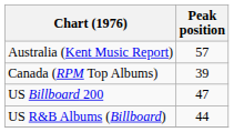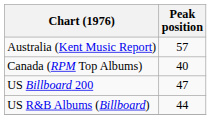 <table class="wikitable sortable">
 <tr>
 <th>Chart (1976)</th>
 <th>Peak<br>position</th>
 </tr>
 <tr>
 <td>Australia (<a href='#'>Kent Music Report</a>)</td>
 <td align="center">57</td>
 </tr>
 <tr>
 <td>Canada (<em><a href='#'>RPM</a></em> Top Albums)</td>
-<td align="center">39</td>
+<td align="center">40</td>
 </tr>
 <tr>
 <td>US <a href='#'><em>Billboard</em> 200</a></td>
 <td align="center">47</td>
 </tr>
 <tr>
 <td>US <a href='#'>R&B Albums</a> (<em><a href='#'>Billboard</a></em>)</td>
 <td align="center">44</td>
 </tr>
 <tr>
 </tr>
 </table>
